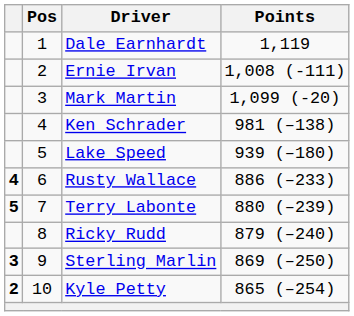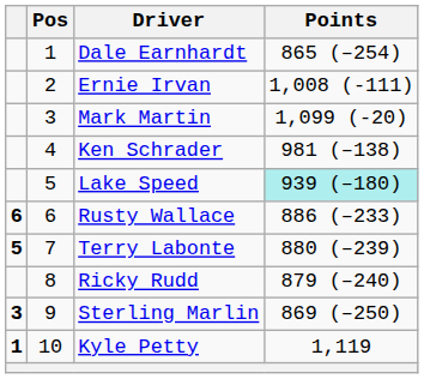 <table class="wikitable" style="font-size: 95%;">
 <tr>
 <th></th>
 <th>Pos</th>
 <th>Driver</th>
 <th>Points</th>
 </tr>
 <tr>
 <td align="left"></td>
 <td style="text-align:center;">1</td>
 <td><a href='#'>Dale Earnhardt</a></td>
-<td style="text-align:center;">1,119</td>
+<td style="text-align:center;">865 (–254)</td>
 </tr>
 <tr>
 <td align="left"></td>
 <td style="text-align:center;">2</td>
 <td><a href='#'>Ernie Irvan</a></td>
 <td style="text-align:center;">1,008 (-111)</td>
 </tr>
 <tr>
 <td align="left"></td>
 <td style="text-align:center;">3</td>
 <td><a href='#'>Mark Martin</a></td>
 <td style="text-align:center;">1,099 (-20)</td>
 </tr>
 <tr>
 <td align="left"></td>
 <td style="text-align:center;">4</td>
 <td><a href='#'>Ken Schrader</a></td>
 <td style="text-align:center;">981 (–138)</td>
 </tr>
 <tr>
 <td align="left"></td>
 <td style="text-align:center;">5</td>
 <td><a href='#'>Lake Speed</a></td>
-<td style="text-align:center;">939 (–180)</td>
+<td style="background: paleturquoise; text-align:center;">939 (–180)</td>
 </tr>
 <tr>
-<td align="left"> <strong>4</strong></td>
+<td align="left"> <strong>6</strong></td>
 <td style="text-align:center;">6</td>
 <td><a href='#'>Rusty Wallace</a></td>
 <td style="text-align:center;">886 (–233)</td>
 </tr>
 <tr>
 <td align="left"> <strong>5</strong></td>
 <td style="text-align:center;">7</td>
 <td><a href='#'>Terry Labonte</a></td>
 <td style="text-align:center;">880 (–239)</td>
 </tr>
 <tr>
 <td align="left"></td>
 <td style="text-align:center;">8</td>
 <td><a href='#'>Ricky Rudd</a></td>
 <td style="text-align:center;">879 (–240)</td>
 </tr>
 <tr>
 <td align="left"> <strong>3</strong></td>
 <td style="text-align:center;">9</td>
 <td><a href='#'>Sterling Marlin</a></td>
 <td style="text-align:center;">869 (–250)</td>
 </tr>
 <tr>
-<td align="left"> <strong>2</strong></td>
+<td align="left"> <strong>1</strong></td>
 <td style="text-align:center;">10</td>
 <td><a href='#'>Kyle Petty</a></td>
-<td style="text-align:center;">865 (–254)</td>
+<td style="text-align:center;">1,119</td>
 </tr>
 <tr class="sortbottom">
 <th colspan="9"></th>
 </tr>
 </table>
